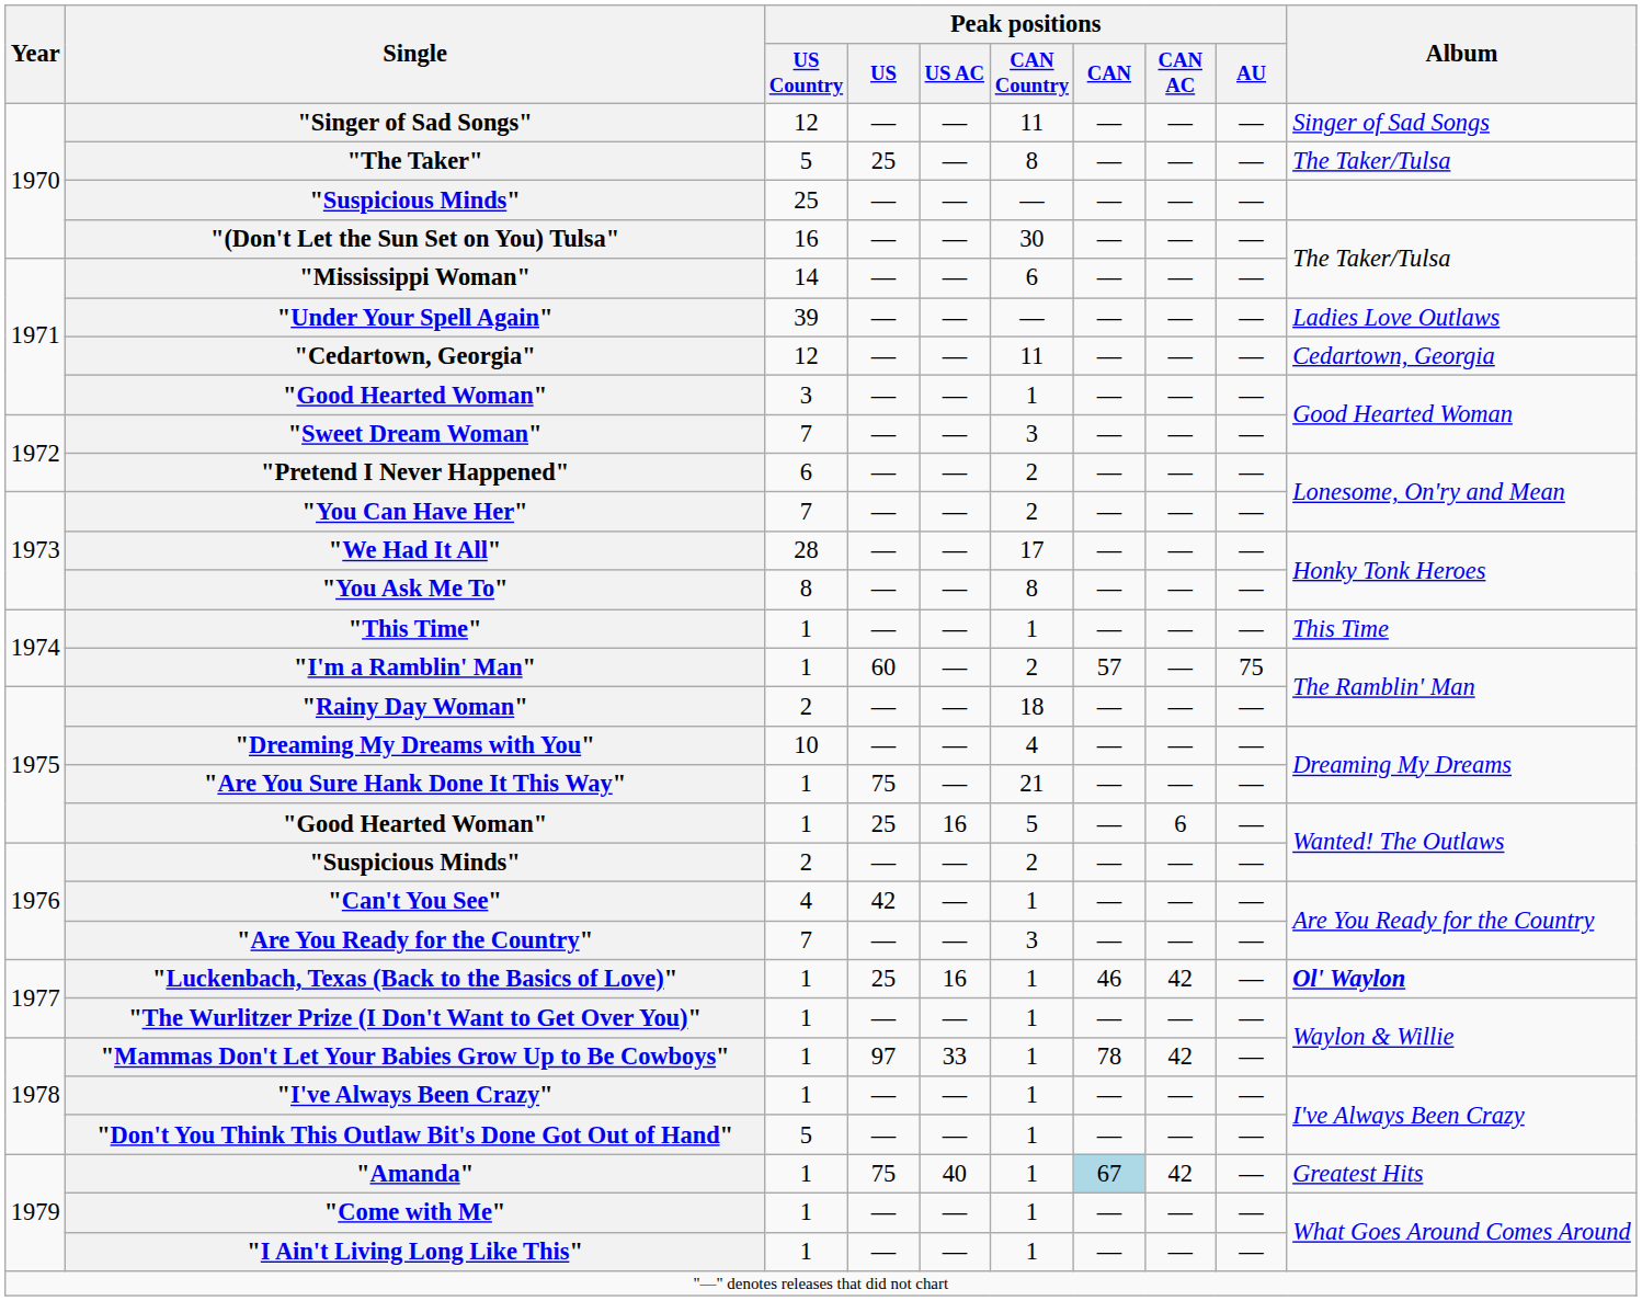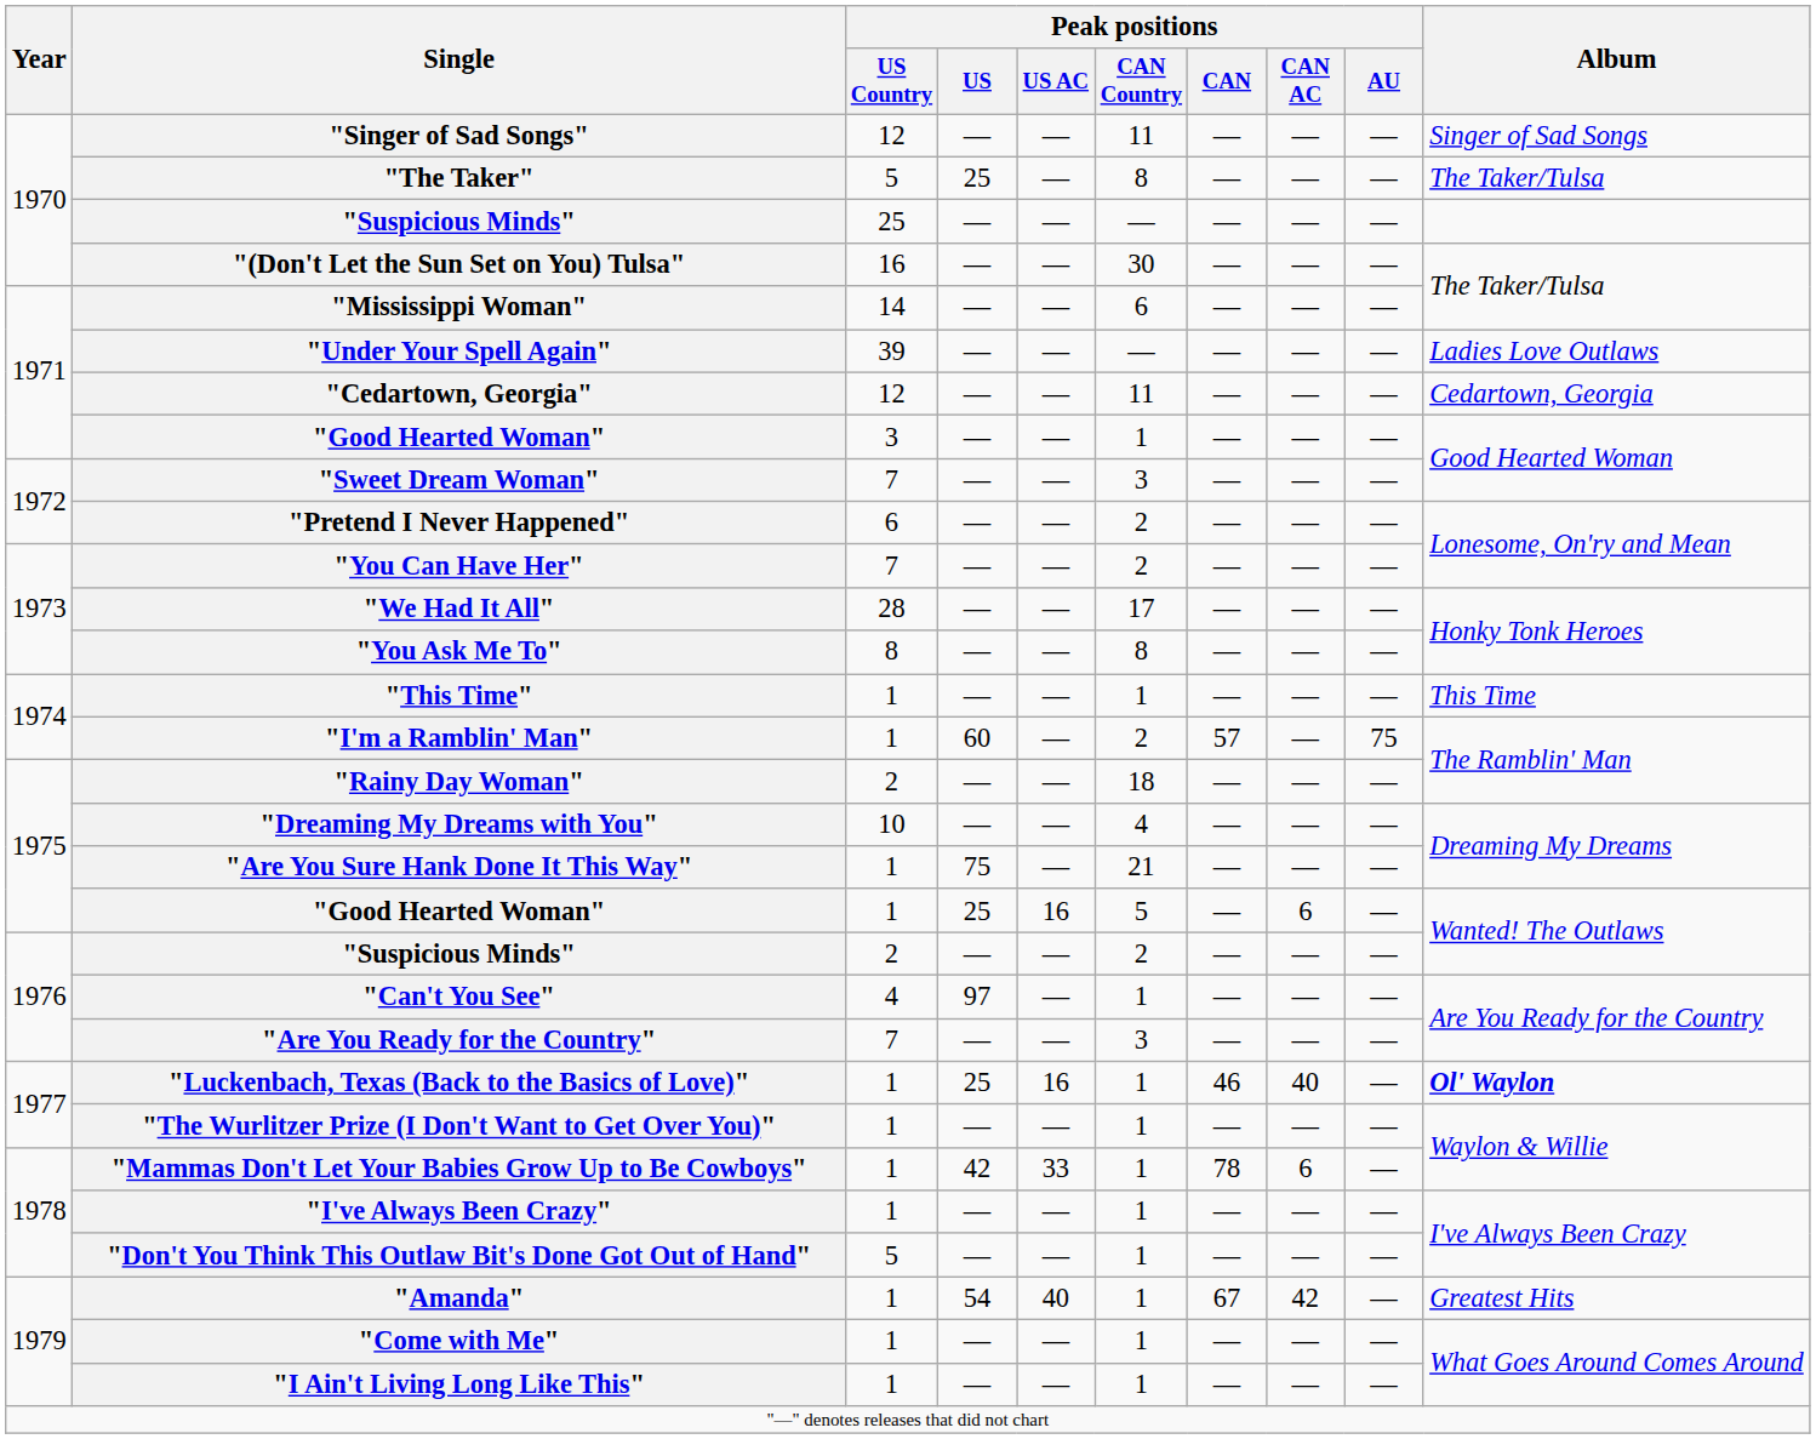 <table class="wikitable plainrowheaders" style="text-align:center;">
 <tr>
 <th rowspan="2">Year</th>
 <th rowspan="2" style="width:28em;">Single</th>
 <th colspan="7">Peak positions</th>
 <th rowspan="2">Album</th>
 </tr>
 <tr style="font-size:smaller;">
 <th width="40"><a href='#'>US Country</a><br></th>
 <th width="40"><a href='#'>US</a><br></th>
 <th width="40"><a href='#'>US AC</a><br></th>
 <th width="40"><a href='#'>CAN Country</a><br></th>
 <th width="40"><a href='#'>CAN</a><br></th>
 <th width="40"><a href='#'>CAN AC</a><br></th>
 <th width="40"><a href='#'>AU</a></th>
 </tr>
 <tr>
 <td rowspan="4">1970</td>
 <th scope="row">"Singer of Sad Songs"</th>
 <td>12</td>
 <td>—</td>
 <td>—</td>
 <td>11</td>
 <td>—</td>
 <td>—</td>
 <td>—</td>
 <td align="left"><em><a href='#'>Singer of Sad Songs</a></em></td>
 </tr>
 <tr>
 <th scope="row">"The Taker"</th>
 <td>5</td>
 <td>25</td>
 <td>—</td>
 <td>8</td>
 <td>—</td>
 <td>—</td>
 <td>—</td>
 <td align="left"><em><a href='#'>The Taker/Tulsa</a></em></td>
 </tr>
 <tr>
 <th scope="row">"<a href='#'>Suspicious Minds</a>" </th>
 <td>25</td>
 <td>—</td>
 <td>—</td>
 <td>—</td>
 <td>—</td>
 <td>—</td>
 <td>—</td>
 <td></td>
 </tr>
 <tr>
 <th scope="row">"(Don't Let the Sun Set on You) Tulsa"</th>
 <td>16</td>
 <td>—</td>
 <td>—</td>
 <td>30</td>
 <td>—</td>
 <td>—</td>
 <td>—</td>
 <td rowspan="2" align="left"><em>The Taker/Tulsa</em></td>
 </tr>
 <tr>
 <td rowspan="4">1971</td>
 <th scope="row">"Mississippi Woman"</th>
 <td>14</td>
 <td>—</td>
 <td>—</td>
 <td>6</td>
 <td>—</td>
 <td>—</td>
 <td>—</td>
 </tr>
 <tr>
 <th scope="row">"<a href='#'>Under Your Spell Again</a>"</th>
 <td>39</td>
 <td>—</td>
 <td>—</td>
 <td>—</td>
 <td>—</td>
 <td>—</td>
 <td>—</td>
 <td align="left"><em><a href='#'>Ladies Love Outlaws</a></em></td>
 </tr>
 <tr>
 <th scope="row">"Cedartown, Georgia"</th>
 <td>12</td>
 <td>—</td>
 <td>—</td>
 <td>11</td>
 <td>—</td>
 <td>—</td>
 <td>—</td>
 <td align="left"><em><a href='#'>Cedartown, Georgia</a></em></td>
 </tr>
 <tr>
 <th scope="row">"<a href='#'>Good Hearted Woman</a>"</th>
 <td>3</td>
 <td>—</td>
 <td>—</td>
 <td>1</td>
 <td>—</td>
 <td>—</td>
 <td>—</td>
 <td rowspan="2" align="left"><em><a href='#'>Good Hearted Woman</a></em></td>
 </tr>
 <tr>
 <td rowspan="2">1972</td>
 <th scope="row">"<a href='#'>Sweet Dream Woman</a>"</th>
 <td>7</td>
 <td>—</td>
 <td>—</td>
 <td>3</td>
 <td>—</td>
 <td>—</td>
 <td>—</td>
 </tr>
 <tr>
 <th scope="row">"Pretend I Never Happened"</th>
 <td>6</td>
 <td>—</td>
 <td>—</td>
 <td>2</td>
 <td>—</td>
 <td>—</td>
 <td>—</td>
 <td rowspan="2" align="left"><em><a href='#'>Lonesome, On'ry and Mean</a></em></td>
 </tr>
 <tr>
 <td rowspan="3">1973</td>
 <th scope="row">"<a href='#'>You Can Have Her</a>"</th>
 <td>7</td>
 <td>—</td>
 <td>—</td>
 <td>2</td>
 <td>—</td>
 <td>—</td>
 <td>—</td>
 </tr>
 <tr>
 <th scope="row">"<a href='#'>We Had It All</a>"</th>
 <td>28</td>
 <td>—</td>
 <td>—</td>
 <td>17</td>
 <td>—</td>
 <td>—</td>
 <td>—</td>
 <td rowspan="2" align="left"><em><a href='#'>Honky Tonk Heroes</a></em></td>
 </tr>
 <tr>
 <th scope="row">"<a href='#'>You Ask Me To</a>"</th>
 <td>8</td>
 <td>—</td>
 <td>—</td>
 <td>8</td>
 <td>—</td>
 <td>—</td>
 <td>—</td>
 </tr>
 <tr>
 <td rowspan="2">1974</td>
 <th scope="row">"<a href='#'>This Time</a>"</th>
 <td>1</td>
 <td>—</td>
 <td>—</td>
 <td>1</td>
 <td>—</td>
 <td>—</td>
 <td>—</td>
 <td align="left"><em><a href='#'>This Time</a></em></td>
 </tr>
 <tr>
 <th scope="row">"<a href='#'>I'm a Ramblin' Man</a>"</th>
 <td>1</td>
 <td>60</td>
 <td>—</td>
 <td>2</td>
 <td>57</td>
 <td>—</td>
 <td>75</td>
 <td rowspan="2" align="left"><em><a href='#'>The Ramblin' Man</a></em></td>
 </tr>
 <tr>
 <td rowspan="4">1975</td>
 <th scope="row">"<a href='#'>Rainy Day Woman</a>"</th>
 <td>2</td>
 <td>—</td>
 <td>—</td>
 <td>18</td>
 <td>—</td>
 <td>—</td>
 <td>—</td>
 </tr>
 <tr>
 <th scope="row">"<a href='#'>Dreaming My Dreams with You</a>"</th>
 <td>10</td>
 <td>—</td>
 <td>—</td>
 <td>4</td>
 <td>—</td>
 <td>—</td>
 <td>—</td>
 <td rowspan="2" align="left"><em><a href='#'>Dreaming My Dreams</a></em></td>
 </tr>
 <tr>
 <th scope="row">"<a href='#'>Are You Sure Hank Done It This Way</a>"</th>
 <td>1</td>
 <td>75</td>
 <td>—</td>
 <td>21</td>
 <td>—</td>
 <td>—</td>
 <td>—</td>
 </tr>
 <tr>
 <th scope="row">"Good Hearted Woman" </th>
 <td>1</td>
 <td>25</td>
 <td>16</td>
 <td>5</td>
 <td>—</td>
 <td>6</td>
 <td>—</td>
 <td rowspan="2" align="left"><em><a href='#'>Wanted! The Outlaws</a></em></td>
 </tr>
 <tr>
 <td rowspan="3">1976</td>
 <th scope="row">"Suspicious Minds" </th>
 <td>2</td>
 <td>—</td>
 <td>—</td>
 <td>2</td>
 <td>—</td>
 <td>—</td>
 <td>—</td>
 </tr>
 <tr>
 <th scope="row">"<a href='#'>Can't You See</a>"</th>
 <td>4</td>
-<td>42</td>
+<td>97</td>
 <td>—</td>
 <td>1</td>
 <td>—</td>
 <td>—</td>
 <td>—</td>
 <td rowspan="2" align="left"><em><a href='#'>Are You Ready for the Country</a></em></td>
 </tr>
 <tr>
 <th scope="row">"<a href='#'>Are You Ready for the Country</a>"</th>
 <td>7</td>
 <td>—</td>
 <td>—</td>
 <td>3</td>
 <td>—</td>
 <td>—</td>
 <td>—</td>
 </tr>
 <tr>
 <td rowspan="2">1977</td>
 <th scope="row">"<a href='#'>Luckenbach, Texas (Back to the Basics of Love)</a>"</th>
 <td>1</td>
 <td>25</td>
 <td>16</td>
 <td>1</td>
 <td>46</td>
-<td>42</td>
+<td>40</td>
 <td>—</td>
 <td align="left"><strong><em><a href='#'>Ol' Waylon</a></em></strong></td>
 </tr>
 <tr>
 <th scope="row">"<a href='#'>The Wurlitzer Prize (I Don't Want to Get Over You)</a>"</th>
 <td>1</td>
 <td>—</td>
 <td>—</td>
 <td>1</td>
 <td>—</td>
 <td>—</td>
 <td>—</td>
 <td rowspan="2" align="left"><em><a href='#'>Waylon & Willie</a></em></td>
 </tr>
 <tr>
 <td rowspan="3">1978</td>
 <th scope="row">"<a href='#'>Mammas Don't Let Your Babies Grow Up to Be Cowboys</a>"<br></th>
 <td>1</td>
-<td>97</td>
+<td>42</td>
 <td>33</td>
 <td>1</td>
 <td>78</td>
-<td>42</td>
+<td>6</td>
 <td>—</td>
 </tr>
 <tr>
 <th scope="row">"<a href='#'>I've Always Been Crazy</a>"</th>
 <td>1</td>
 <td>—</td>
 <td>—</td>
 <td>1</td>
 <td>—</td>
 <td>—</td>
 <td>—</td>
 <td rowspan="2" align="left"><em><a href='#'>I've Always Been Crazy</a></em></td>
 </tr>
 <tr>
 <th scope="row">"<a href='#'>Don't You Think This Outlaw Bit's Done Got Out of Hand</a>"</th>
 <td>5</td>
 <td>—</td>
 <td>—</td>
 <td>1</td>
 <td>—</td>
 <td>—</td>
 <td>—</td>
 </tr>
 <tr>
 <td rowspan="3">1979</td>
 <th scope="row">"<a href='#'>Amanda</a>"</th>
 <td>1</td>
-<td>75</td>
+<td>54</td>
 <td>40</td>
 <td>1</td>
-<td style="background: lightblue;">67</td>
+<td>67</td>
 <td>42</td>
 <td>—</td>
 <td align="left"><em><a href='#'>Greatest Hits</a></em></td>
 </tr>
 <tr>
 <th scope="row">"<a href='#'>Come with Me</a>"</th>
 <td>1</td>
 <td>—</td>
 <td>—</td>
 <td>1</td>
 <td>—</td>
 <td>—</td>
 <td>—</td>
 <td rowspan="2" align="left"><em><a href='#'>What Goes Around Comes Around</a></em></td>
 </tr>
 <tr>
 <th scope="row">"<a href='#'>I Ain't Living Long Like This</a>"</th>
 <td>1</td>
 <td>—</td>
 <td>—</td>
 <td>1</td>
 <td>—</td>
 <td>—</td>
 <td>—</td>
 </tr>
 <tr>
 <td colspan="10" style="font-size:8pt">"—" denotes releases that did not chart</td>
 </tr>
 </table>
